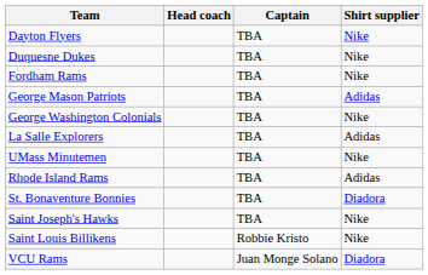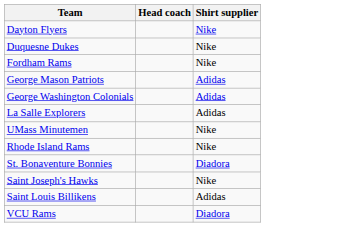 <table class="wikitable sortable" style="text-align: left;">
 <tr>
 <th>Team</th>
 <th>Head coach</th>
-<th>Captain</th>
 <th>Shirt supplier</th>
 </tr>
 <tr>
 <td><a href='#'>Dayton Flyers</a></td>
 <td> </td>
-<td>TBA</td>
 <td> <a href='#'>Nike</a></td>
 </tr>
 <tr>
 <td><a href='#'>Duquesne Dukes</a></td>
 <td> </td>
-<td>TBA</td>
 <td> Nike</td>
 </tr>
 <tr>
 <td><a href='#'>Fordham Rams</a></td>
 <td> </td>
-<td>TBA</td>
 <td> Nike</td>
 </tr>
 <tr>
 <td><a href='#'>George Mason Patriots</a></td>
 <td> </td>
-<td>TBA</td>
 <td> <a href='#'>Adidas</a></td>
 </tr>
 <tr>
 <td><a href='#'>George Washington Colonials</a></td>
 <td> </td>
-<td>TBA</td>
-<td> Nike</td>
+<td> <a href='#'>Adidas</a></td>
 </tr>
 <tr>
 <td><a href='#'>La Salle Explorers</a></td>
 <td> </td>
-<td>TBA</td>
 <td> Adidas</td>
 </tr>
 <tr>
 <td><a href='#'>UMass Minutemen</a></td>
 <td> </td>
-<td>TBA</td>
 <td> Nike</td>
 </tr>
 <tr>
 <td><a href='#'>Rhode Island Rams</a></td>
 <td> </td>
-<td>TBA</td>
-<td> Adidas</td>
+<td> Nike</td>
 </tr>
 <tr>
 <td><a href='#'>St. Bonaventure Bonnies</a></td>
 <td> </td>
-<td>TBA</td>
 <td> <a href='#'>Diadora</a></td>
 </tr>
 <tr>
 <td><a href='#'>Saint Joseph's Hawks</a></td>
 <td> </td>
-<td>TBA</td>
 <td> Nike</td>
 </tr>
 <tr>
 <td><a href='#'>Saint Louis Billikens</a></td>
 <td> </td>
-<td> Robbie Kristo</td>
-<td> Nike</td>
+<td> Adidas</td>
 </tr>
 <tr>
 <td><a href='#'>VCU Rams</a></td>
 <td> </td>
-<td> Juan Monge Solano</td>
 <td> <a href='#'>Diadora</a></td>
 </tr>
 </table>
